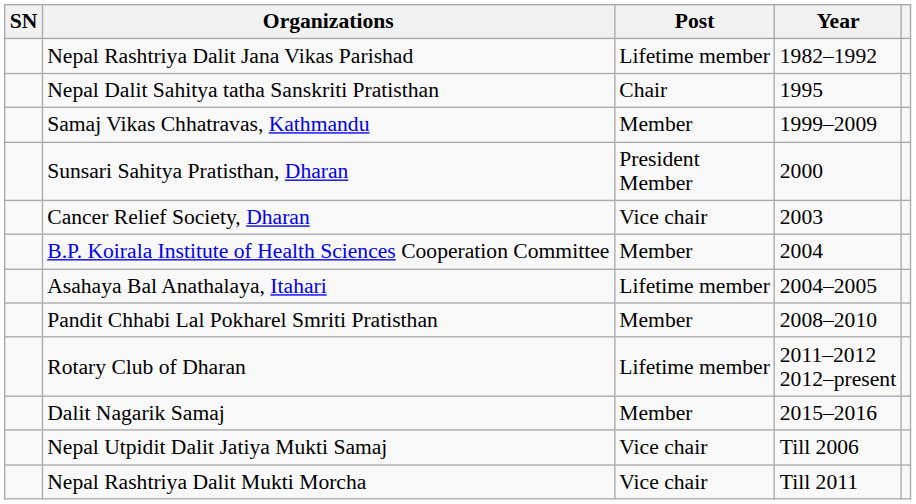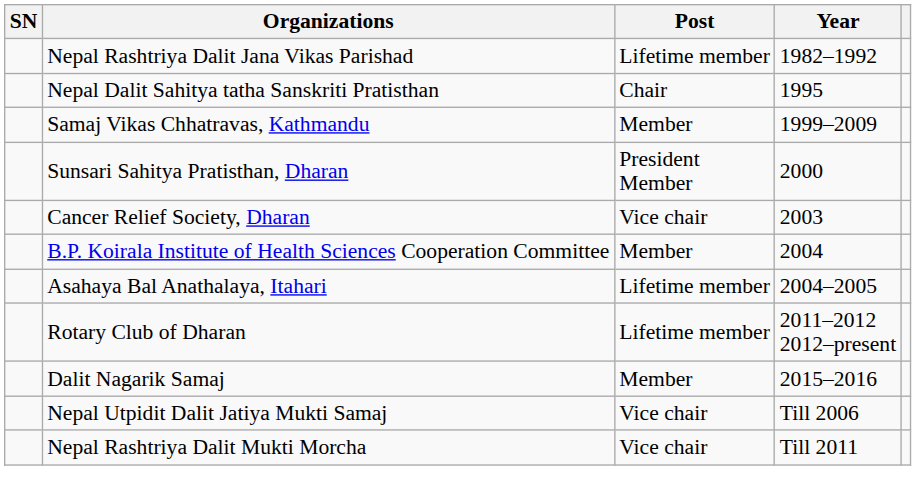 <table class="wikitable sortable">
 <tr>
 <th>SN</th>
 <th>Organizations</th>
 <th>Post</th>
 <th>Year</th>
 <th class="unsortable"></th>
 </tr>
 <tr>
 <td></td>
 <td>Nepal Rashtriya Dalit Jana Vikas Parishad</td>
 <td>Lifetime member</td>
 <td>1982–1992</td>
 <td></td>
 </tr>
 <tr>
 <td></td>
 <td>Nepal Dalit Sahitya tatha Sanskriti Pratisthan</td>
 <td>Chair</td>
 <td>1995</td>
 <td></td>
 </tr>
 <tr>
 <td></td>
 <td>Samaj Vikas Chhatravas, <a href='#'>Kathmandu</a></td>
 <td>Member</td>
 <td>1999–2009</td>
 <td></td>
 </tr>
 <tr>
 <td></td>
 <td>Sunsari Sahitya Pratisthan, <a href='#'>Dharan</a></td>
 <td>President<br>Member</td>
 <td>2000</td>
 <td></td>
 </tr>
 <tr>
 <td></td>
 <td>Cancer Relief Society, <a href='#'>Dharan</a></td>
 <td>Vice chair</td>
 <td>2003</td>
 <td></td>
 </tr>
 <tr>
 <td></td>
 <td><a href='#'>B.P. Koirala Institute of Health Sciences</a> Cooperation Committee</td>
 <td>Member</td>
 <td>2004</td>
 <td></td>
 </tr>
 <tr>
 <td></td>
 <td>Asahaya Bal Anathalaya, <a href='#'>Itahari</a></td>
 <td>Lifetime member</td>
 <td>2004–2005</td>
 <td></td>
 </tr>
 <tr>
 <td></td>
-<td>Pandit Chhabi Lal Pokharel Smriti Pratisthan</td>
-<td>Member</td>
-<td>2008–2010</td>
-<td></td>
-</tr>
-<tr>
-<td></td>
 <td>Rotary Club of Dharan</td>
 <td>Lifetime member</td>
 <td>2011–2012<br>2012–present</td>
 <td></td>
 </tr>
 <tr>
 <td></td>
 <td>Dalit Nagarik Samaj</td>
 <td>Member</td>
 <td>2015–2016</td>
 <td></td>
 </tr>
 <tr>
 <td></td>
 <td>Nepal Utpidit Dalit Jatiya Mukti Samaj</td>
 <td>Vice chair</td>
 <td>Till 2006</td>
 <td></td>
 </tr>
 <tr>
 <td></td>
 <td>Nepal Rashtriya Dalit Mukti Morcha</td>
 <td>Vice chair</td>
 <td>Till 2011</td>
 <td></td>
 </tr>
 </table>
